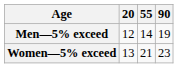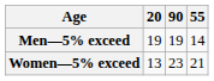 <table class="wikitable">
 <tr>
 <th>Age</th>
 <th>20</th>
+<th>90</th>
 <th>55</th>
-<th>90</th>
 </tr>
 <tr>
 <th>Men—5% exceed</th>
-<td>12</td>
+<td>19</td>
+<td>19</td>
 <td>14</td>
-<td>19</td>
 </tr>
 <tr>
 <th>Women—5% exceed</th>
 <td>13</td>
+<td>23</td>
 <td>21</td>
-<td>23</td>
 </tr>
 </table>
